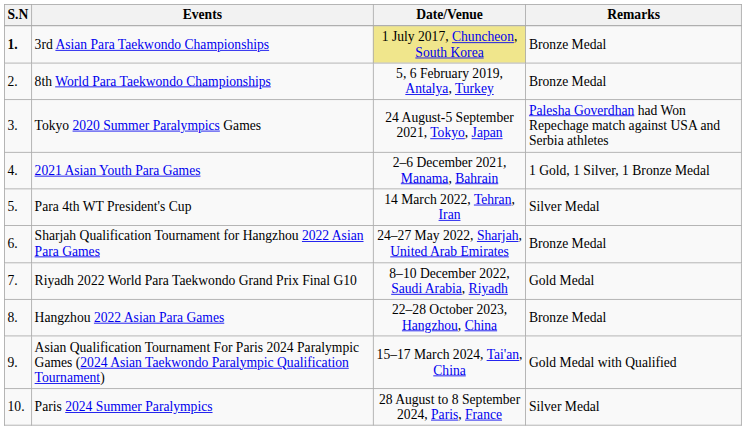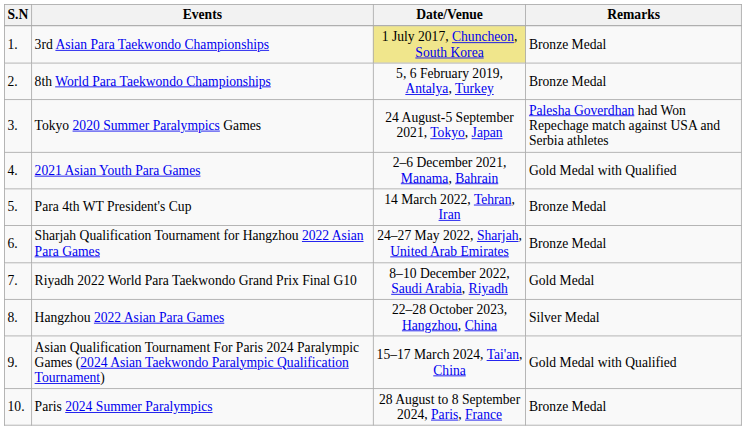 <table class="wikitable">
 <tr>
 <th>S.N</th>
 <th>Events</th>
 <th>Date/Venue</th>
 <th>Remarks</th>
 </tr>
 <tr>
 </tr>
 <tr>
-<td><strong>1.</strong></td>
+<td>1.</td>
 <td>3rd <a href='#'>Asian Para Taekwondo Championships</a></td>
 <td align=center style="background: khaki;">1 July 2017, <a href='#'>Chuncheon</a>, <a href='#'>South Korea</a></td>
 <td>Bronze Medal</td>
 </tr>
 <tr>
 <td>2.</td>
 <td>8th <a href='#'>World Para Taekwondo Championships</a></td>
 <td align=center>5, 6 February 2019, <a href='#'>Antalya</a>, <a href='#'>Turkey</a></td>
 <td>Bronze Medal</td>
 </tr>
 <tr>
 <td>3.</td>
 <td>Tokyo <a href='#'>2020 Summer Paralympics</a> Games</td>
 <td align=center>24 August-5 September 2021, <a href='#'>Tokyo</a>, <a href='#'>Japan</a></td>
 <td><a href='#'>Palesha Goverdhan</a> had Won Repechage match against USA and Serbia athletes</td>
 </tr>
 <tr>
 <td>4.</td>
 <td><a href='#'>2021 Asian Youth Para Games</a></td>
 <td align=center>2–6 December 2021, <a href='#'>Manama</a>, <a href='#'>Bahrain</a></td>
-<td>1 Gold, 1 Silver, 1 Bronze Medal</td>
+<td>Gold Medal with Qualified</td>
 </tr>
 <tr>
 <td>5.</td>
 <td>Para 4th WT President's Cup</td>
 <td align=center>14 March 2022, <a href='#'>Tehran</a>, <a href='#'>Iran</a></td>
-<td>Silver Medal</td>
+<td>Bronze Medal</td>
 </tr>
 <tr>
 <td>6.</td>
 <td>Sharjah Qualification Tournament for Hangzhou <a href='#'>2022 Asian Para Games</a></td>
 <td align=center>24–27 May 2022, <a href='#'>Sharjah</a>, <a href='#'>United Arab Emirates</a></td>
 <td>Bronze Medal</td>
 </tr>
 <tr>
 <td>7.</td>
 <td>Riyadh 2022 World Para Taekwondo Grand Prix Final G10</td>
 <td align=center>8–10 December 2022, <a href='#'>Saudi Arabia</a>, <a href='#'>Riyadh</a></td>
 <td>Gold Medal</td>
 </tr>
 <tr>
 <td>8.</td>
 <td>Hangzhou <a href='#'>2022 Asian Para Games</a></td>
 <td align=center>22–28 October 2023, <a href='#'>Hangzhou</a>, <a href='#'>China</a></td>
-<td>Bronze Medal</td>
+<td>Silver Medal</td>
 </tr>
 <tr>
 <td>9.</td>
 <td>Asian Qualification Tournament For Paris 2024 Paralympic Games (<a href='#'>2024 Asian Taekwondo Paralympic Qualification Tournament</a>)</td>
 <td align=center>15–17 March 2024, <a href='#'>Tai'an</a>, <a href='#'>China</a></td>
 <td>Gold Medal with Qualified</td>
 </tr>
 <tr>
 <td>10.</td>
 <td>Paris <a href='#'>2024 Summer Paralympics</a></td>
 <td align=center>28 August to 8 September 2024, <a href='#'>Paris</a>, <a href='#'>France</a></td>
-<td>Silver Medal</td>
+<td>Bronze Medal</td>
 </tr>
 </table>
